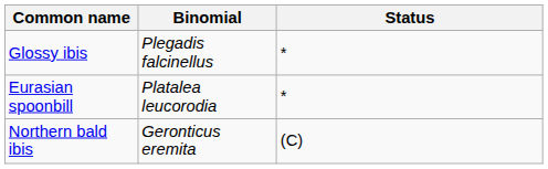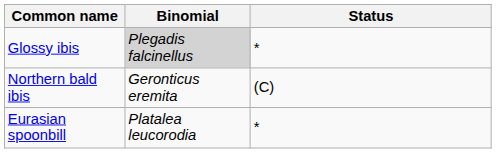 <table width=60% class="wikitable">
 <tr>
 <th width=15%>Common name</th>
 <th width=15%>Binomial</th>
 <th width=30%>Status</th>
 </tr>
 <tr>
 <td><a href='#'>Glossy ibis</a></td>
-<td><em>Plegadis falcinellus</em></td>
-<td>*</td>
-</tr>
-<tr>
-<td><a href='#'>Eurasian spoonbill</a></td>
-<td><em>Platalea leucorodia</em></td>
+<td style="background: lightgrey;"><em>Plegadis falcinellus</em></td>
 <td>*</td>
 </tr>
 <tr>
 <td><a href='#'>Northern bald ibis</a></td>
 <td><em>Geronticus eremita</em></td>
 <td>(C)</td>
 </tr>
+<tr>
+<td><a href='#'>Eurasian spoonbill</a></td>
+<td><em>Platalea leucorodia</em></td>
+<td>*</td>
+</tr>
 </table>
